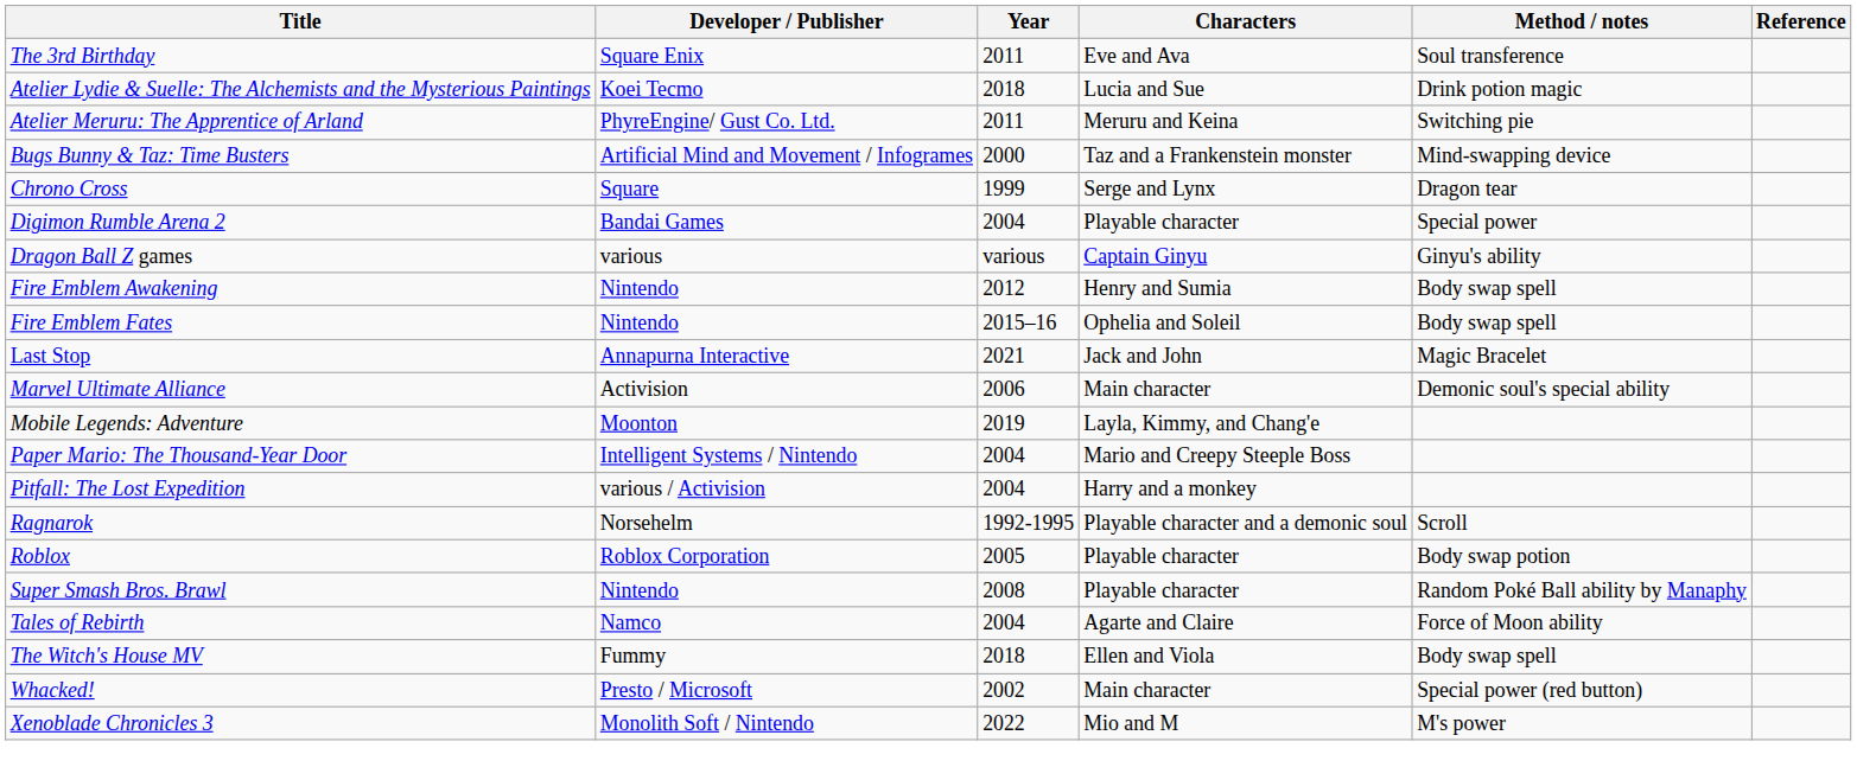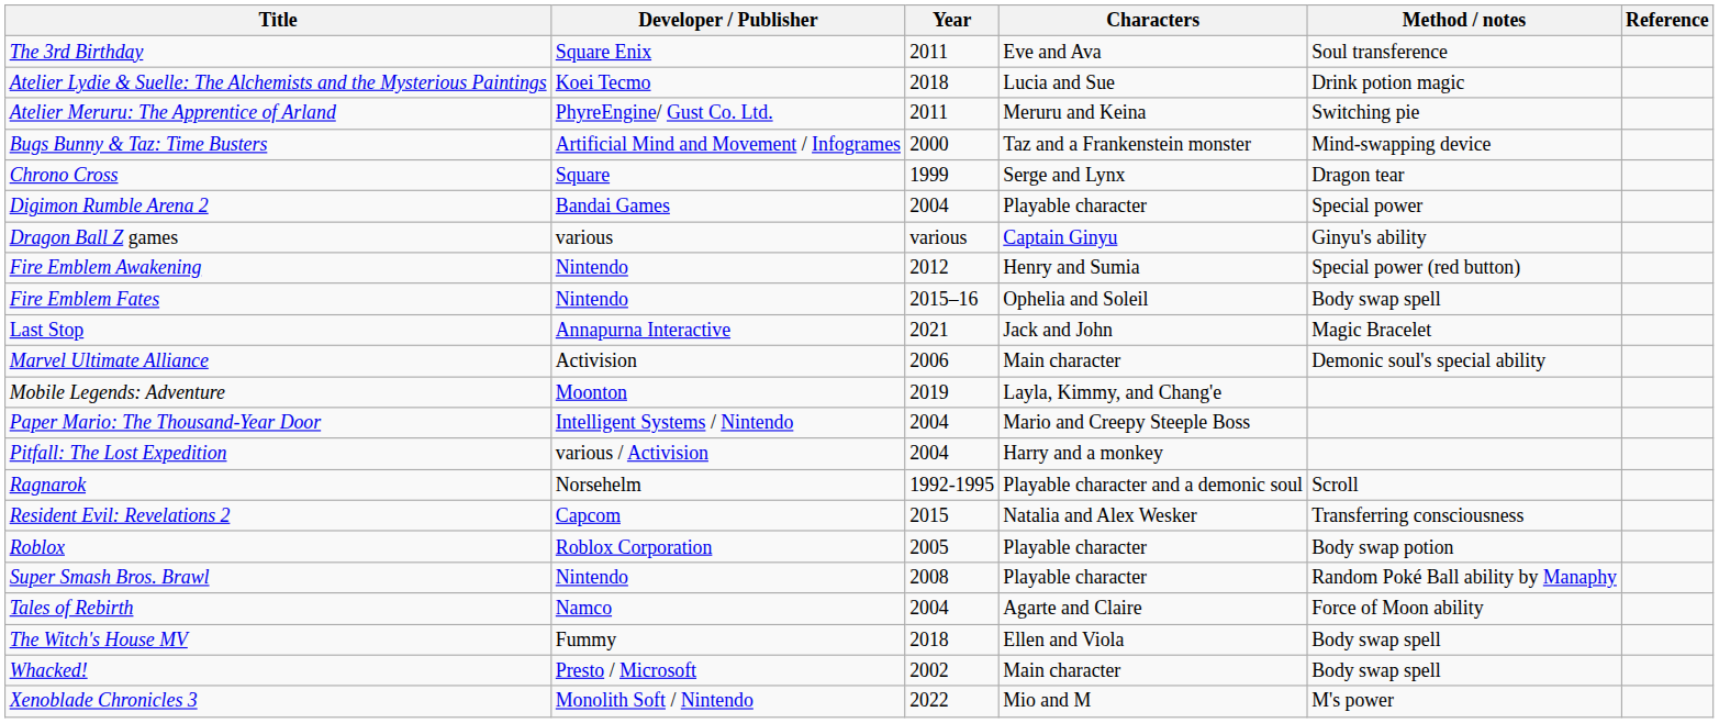 <table Class="wikitable sortable">
 <tr>
 <th>Title</th>
 <th>Developer / Publisher</th>
 <th>Year</th>
 <th>Characters</th>
 <th>Method / notes</th>
 <th>Reference</th>
 </tr>
 <tr>
 <td><em><a href='#'>The 3rd Birthday</a></em></td>
 <td><a href='#'>Square Enix</a></td>
 <td>2011</td>
 <td>Eve and Ava</td>
 <td>Soul transference</td>
 <td></td>
 </tr>
 <tr>
 <td><em><a href='#'>Atelier Lydie & Suelle: The Alchemists and the Mysterious Paintings</a></em></td>
 <td><a href='#'>Koei Tecmo</a></td>
 <td>2018</td>
 <td>Lucia and Sue</td>
 <td>Drink potion magic</td>
 <td></td>
 </tr>
 <tr>
 <td><em><a href='#'>Atelier Meruru: The Apprentice of Arland</a></em></td>
 <td><a href='#'>PhyreEngine</a>/ <a href='#'>Gust Co. Ltd.</a></td>
 <td>2011</td>
 <td>Meruru and Keina</td>
 <td>Switching pie</td>
 <td></td>
 </tr>
 <tr>
 <td><em><a href='#'>Bugs Bunny & Taz: Time Busters</a></em></td>
 <td><a href='#'>Artificial Mind and Movement</a> / <a href='#'>Infogrames</a></td>
 <td>2000</td>
 <td>Taz and a Frankenstein monster</td>
 <td>Mind-swapping device</td>
 <td></td>
 </tr>
 <tr>
 <td><em><a href='#'>Chrono Cross</a></em></td>
 <td><a href='#'>Square</a></td>
 <td>1999</td>
 <td>Serge and Lynx</td>
 <td>Dragon tear</td>
 <td></td>
 </tr>
 <tr>
 <td><em><a href='#'>Digimon Rumble Arena 2</a></em></td>
 <td><a href='#'>Bandai Games</a></td>
 <td>2004</td>
 <td>Playable character</td>
 <td>Special power</td>
 <td></td>
 </tr>
 <tr>
 <td><em><a href='#'>Dragon Ball Z</a></em> games</td>
 <td>various</td>
 <td>various</td>
 <td><a href='#'>Captain Ginyu</a></td>
 <td>Ginyu's ability</td>
 <td></td>
 </tr>
 <tr>
 <td><em><a href='#'>Fire Emblem Awakening</a></em></td>
 <td><a href='#'>Nintendo</a></td>
 <td>2012</td>
 <td>Henry and Sumia</td>
-<td>Body swap spell</td>
+<td>Special power (red button)</td>
 <td></td>
 </tr>
 <tr>
 <td><em><a href='#'>Fire Emblem Fates</a></em></td>
 <td><a href='#'>Nintendo</a></td>
 <td>2015–16</td>
 <td>Ophelia and Soleil</td>
 <td>Body swap spell</td>
 <td></td>
 </tr>
 <tr>
 <td><a href='#'>Last Stop</a></td>
 <td><a href='#'>Annapurna Interactive</a></td>
 <td>2021</td>
 <td>Jack and John</td>
 <td>Magic Bracelet</td>
 <td></td>
 </tr>
 <tr>
 <td><em><a href='#'>Marvel Ultimate Alliance</a></em></td>
 <td>Activision</td>
 <td>2006</td>
 <td>Main character</td>
 <td>Demonic soul's special ability</td>
 <td></td>
 </tr>
 <tr>
 <td><em>Mobile Legends: Adventure</em></td>
 <td><a href='#'>Moonton</a></td>
 <td>2019</td>
 <td>Layla, Kimmy, and Chang'e</td>
 <td></td>
 <td></td>
 </tr>
 <tr>
 <td><em><a href='#'>Paper Mario: The Thousand-Year Door</a></em></td>
 <td><a href='#'>Intelligent Systems</a> / <a href='#'>Nintendo</a></td>
 <td>2004</td>
 <td>Mario and Creepy Steeple Boss</td>
 <td></td>
 <td></td>
 </tr>
 <tr>
 <td><em><a href='#'>Pitfall: The Lost Expedition</a></em></td>
 <td>various / <a href='#'>Activision</a></td>
 <td>2004</td>
 <td>Harry and a monkey</td>
 <td></td>
 <td></td>
 </tr>
 <tr>
 <td><em><a href='#'>Ragnarok</a></em></td>
 <td>Norsehelm</td>
 <td>1992-1995</td>
 <td>Playable character and a demonic soul</td>
 <td>Scroll</td>
 <td></td>
 </tr>
 <tr>
+<td><em><a href='#'>Resident Evil: Revelations 2</a></em></td>
+<td><a href='#'>Capcom</a></td>
+<td>2015</td>
+<td>Natalia and Alex Wesker</td>
+<td>Transferring consciousness</td>
+<td></td>
+</tr>
+<tr>
 <td><em><a href='#'>Roblox</a></em></td>
 <td><a href='#'>Roblox Corporation</a></td>
 <td>2005</td>
 <td>Playable character</td>
 <td>Body swap potion</td>
 <td></td>
 </tr>
 <tr>
 <td><em><a href='#'>Super Smash Bros. Brawl</a></em></td>
 <td><a href='#'>Nintendo</a></td>
 <td>2008</td>
 <td>Playable character</td>
 <td>Random Poké Ball ability by <a href='#'>Manaphy</a></td>
 <td></td>
 </tr>
 <tr>
 <td><em><a href='#'>Tales of Rebirth</a></em></td>
 <td><a href='#'>Namco</a></td>
 <td>2004</td>
 <td>Agarte and Claire</td>
 <td>Force of Moon ability</td>
 <td></td>
 </tr>
 <tr>
 <td><em><a href='#'>The Witch's House MV</a></em></td>
 <td>Fummy</td>
 <td>2018</td>
 <td>Ellen and Viola</td>
 <td>Body swap spell</td>
 <td></td>
 </tr>
 <tr>
 <td><em><a href='#'>Whacked!</a></em></td>
 <td><a href='#'>Presto</a> / <a href='#'>Microsoft</a></td>
 <td>2002</td>
 <td>Main character</td>
-<td>Special power (red button)</td>
+<td>Body swap spell</td>
 <td></td>
 </tr>
 <tr>
 <td><em><a href='#'>Xenoblade Chronicles 3</a></em></td>
 <td><a href='#'>Monolith Soft</a> / <a href='#'>Nintendo</a></td>
 <td>2022</td>
 <td>Mio and M</td>
 <td>M's power</td>
 <td><br></td>
 </tr>
 </table>
